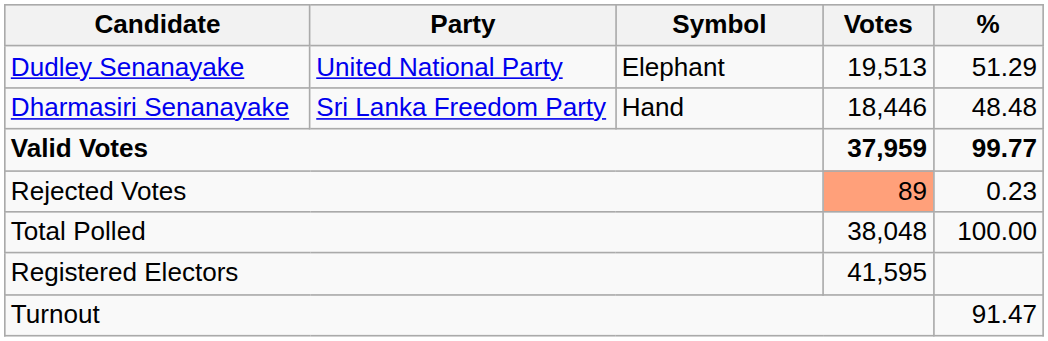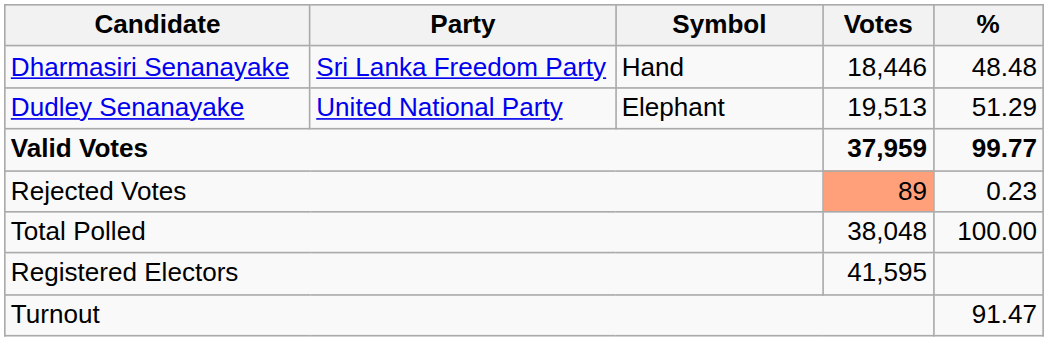 <table class="wikitable" border="1" style="text-align:right;">
 <tr>
 <th align=left width="180">Candidate</th>
 <th align=left width="180">Party</th>
 <th align=left width="120">Symbol</th>
 <th align=left width="60">Votes</th>
 <th align=left width="60">%</th>
 </tr>
 <tr>
+<td align=left><a href='#'>Dharmasiri Senanayake</a></td>
+<td align=left><a href='#'>Sri Lanka Freedom Party</a></td>
+<td align=left>Hand</td>
+<td>18,446</td>
+<td>48.48</td>
+</tr>
+<tr>
 <td align=left><a href='#'>Dudley Senanayake</a></td>
 <td align=left><a href='#'>United National Party</a></td>
 <td align=left>Elephant</td>
 <td>19,513</td>
 <td>51.29</td>
-</tr>
-<tr>
-<td align=left><a href='#'>Dharmasiri Senanayake</a></td>
-<td align=left><a href='#'>Sri Lanka Freedom Party</a></td>
-<td align=left>Hand</td>
-<td>18,446</td>
-<td>48.48</td>
 </tr>
 <tr>
 <td align=left colspan=3><strong>Valid Votes</strong></td>
 <td><strong>37,959</strong></td>
 <td><strong>99.77</strong></td>
 </tr>
 <tr>
 <td align=left colspan=3>Rejected Votes</td>
 <td style="background: lightsalmon;">89</td>
 <td>0.23</td>
 </tr>
 <tr>
 <td align=left colspan=3>Total Polled</td>
 <td>38,048</td>
 <td>100.00</td>
 </tr>
 <tr>
 <td align=left colspan=3>Registered Electors</td>
 <td>41,595</td>
 <td></td>
 </tr>
 <tr>
 <td align=left colspan=4>Turnout</td>
 <td>91.47</td>
 </tr>
 </table>
